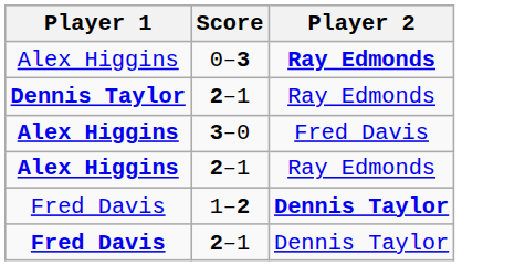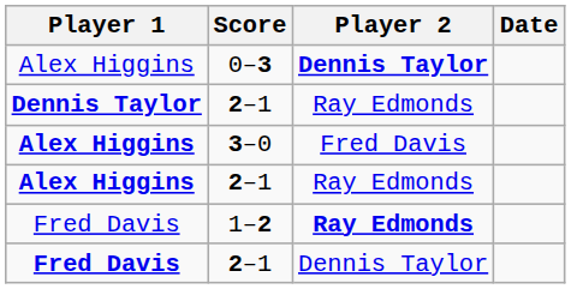 <table class="wikitable" style="text-align: center">
 <tr>
 <th>Player 1</th>
 <th>Score</th>
 <th>Player 2</th>
+<th>Date</th>
 </tr>
 <tr>
 <td> <a href='#'>Alex Higgins</a></td>
 <td>0–<strong>3</strong></td>
-<td> <strong><a href='#'>Ray Edmonds</a></strong></td>
+<td> <strong><a href='#'>Dennis Taylor</a></strong></td>
+<td></td>
 </tr>
 <tr>
 <td> <strong><a href='#'>Dennis Taylor</a></strong></td>
 <td><strong>2</strong>–1</td>
 <td> <a href='#'>Ray Edmonds</a></td>
+<td></td>
 </tr>
 <tr>
 <td> <strong><a href='#'>Alex Higgins</a></strong></td>
 <td><strong>3</strong>–0</td>
 <td> <a href='#'>Fred Davis</a></td>
+<td></td>
 </tr>
 <tr>
 <td> <strong><a href='#'>Alex Higgins</a></strong></td>
 <td><strong>2</strong>–1</td>
 <td> <a href='#'>Ray Edmonds</a></td>
+<td></td>
 </tr>
 <tr>
 <td> <a href='#'>Fred Davis</a></td>
 <td>1–<strong>2</strong></td>
-<td> <strong><a href='#'>Dennis Taylor</a></strong></td>
+<td> <strong><a href='#'>Ray Edmonds</a></strong></td>
+<td></td>
 </tr>
 <tr>
 <td> <strong><a href='#'>Fred Davis</a></strong></td>
 <td><strong>2</strong>–1</td>
 <td> <a href='#'>Dennis Taylor</a></td>
+<td></td>
 </tr>
 </table>
